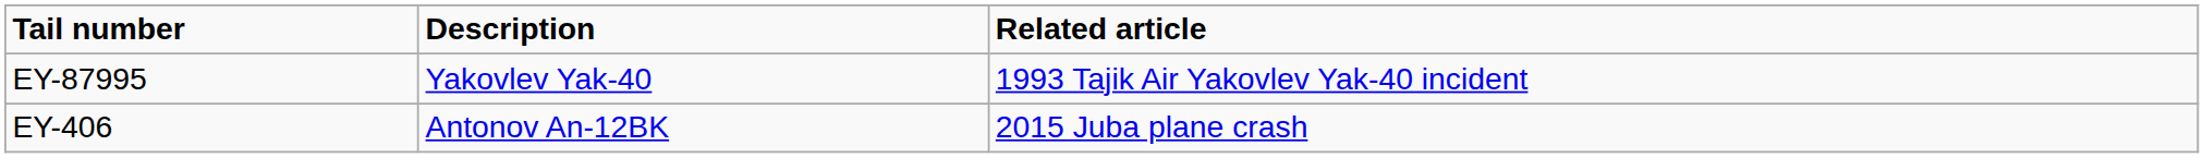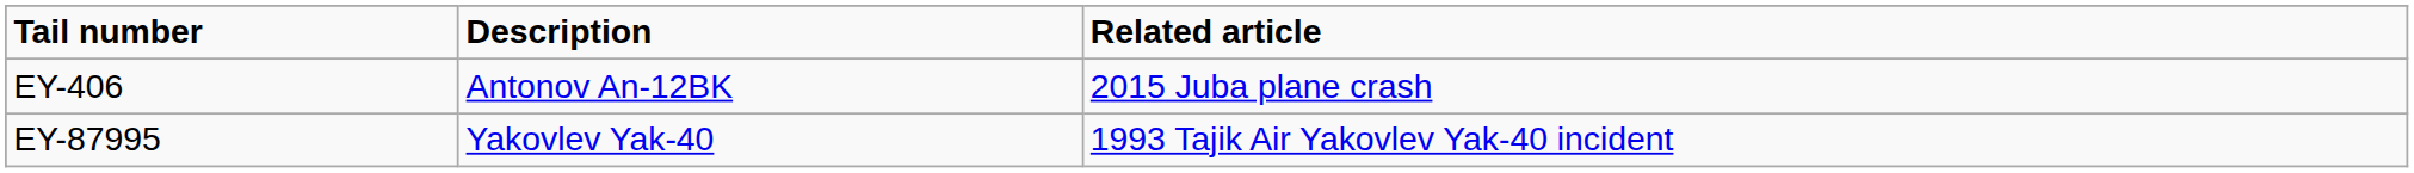 <table class="wikitable" width="90%">
 <tr>
 <td><strong>Tail number</strong></td>
 <td><strong>Description</strong></td>
 <td><strong>Related article</strong></td>
 </tr>
 <tr>
+<td>EY-406</td>
+<td><a href='#'>Antonov An-12BK</a></td>
+<td><a href='#'>2015 Juba plane crash</a></td>
+</tr>
+<tr>
 <td>EY-87995</td>
 <td><a href='#'>Yakovlev Yak-40</a></td>
 <td><a href='#'>1993 Tajik Air Yakovlev Yak-40 incident </a></td>
 </tr>
-<tr>
-<td>EY-406</td>
-<td><a href='#'>Antonov An-12BK</a></td>
-<td><a href='#'>2015 Juba plane crash</a></td>
-</tr>
 </table>
